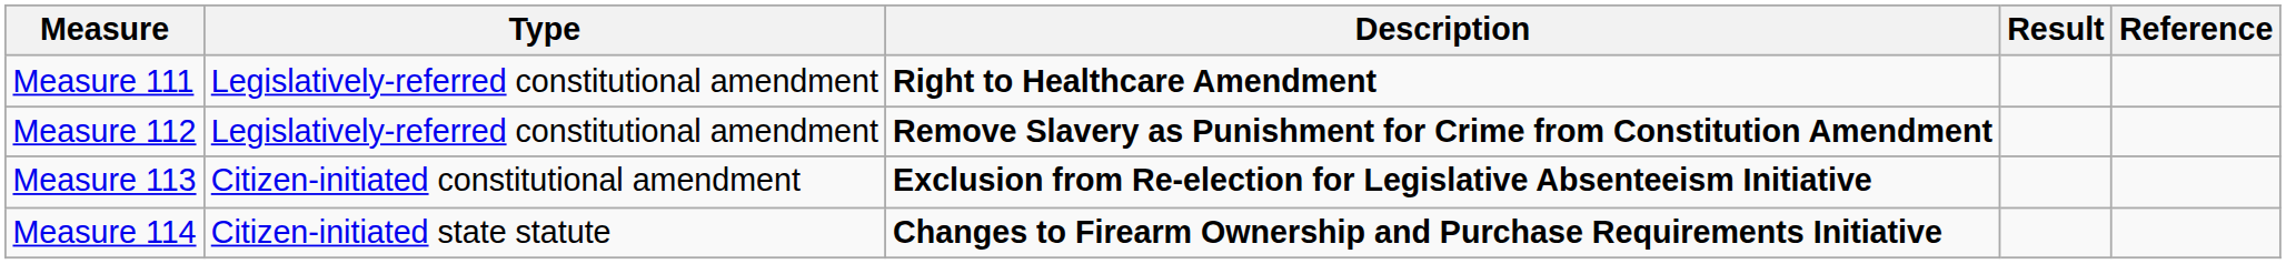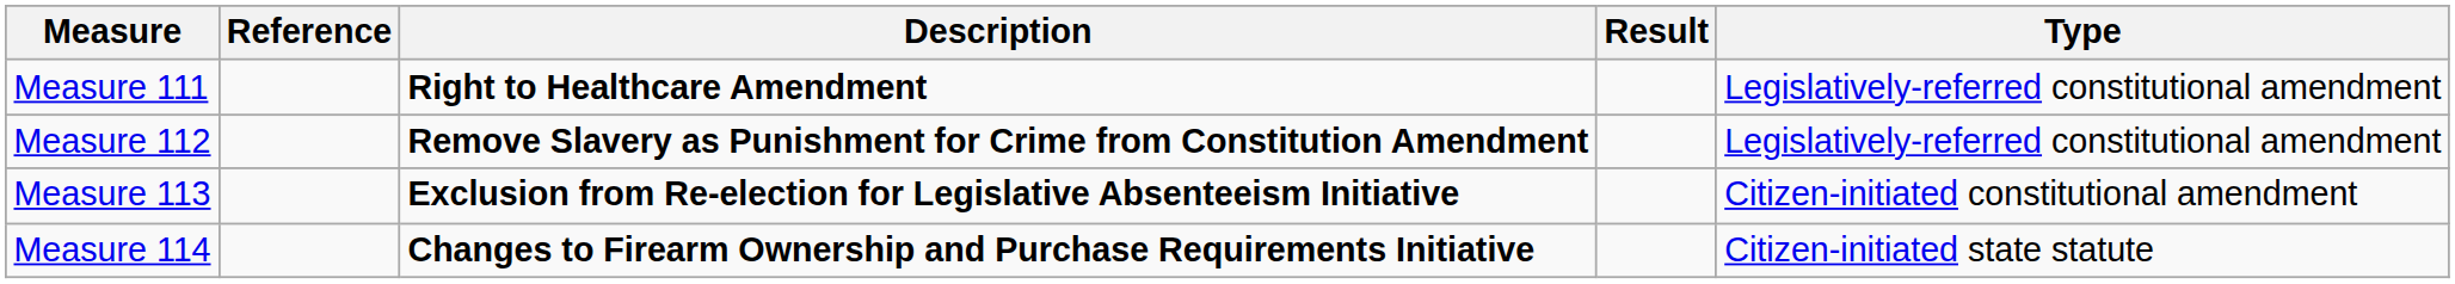 <table class="wikitable">
 <tr>
 <th>Measure</th>
-<th>Type</th>
+<th>Reference</th>
 <th>Description</th>
 <th>Result</th>
-<th>Reference</th>
+<th>Type</th>
 </tr>
 <tr>
 <td><a href='#'>Measure 111</a></td>
-<td><a href='#'>Legislatively-referred</a> constitutional amendment</td>
+<td></td>
 <td><strong>Right to Healthcare Amendment</strong></td>
 <td></td>
-<td></td>
+<td><a href='#'>Legislatively-referred</a> constitutional amendment</td>
 </tr>
 <tr>
 <td><a href='#'>Measure 112</a></td>
-<td><a href='#'>Legislatively-referred</a> constitutional amendment</td>
+<td></td>
 <td><strong>Remove Slavery as Punishment for Crime from Constitution Amendment</strong></td>
 <td></td>
-<td></td>
+<td><a href='#'>Legislatively-referred</a> constitutional amendment</td>
 </tr>
 <tr>
 <td><a href='#'>Measure 113</a></td>
-<td><a href='#'>Citizen-initiated</a> constitutional amendment</td>
+<td></td>
 <td><strong>Exclusion from Re-election for Legislative Absenteeism Initiative</strong></td>
 <td></td>
-<td></td>
+<td><a href='#'>Citizen-initiated</a> constitutional amendment</td>
 </tr>
 <tr>
 <td><a href='#'>Measure 114</a></td>
-<td><a href='#'>Citizen-initiated</a> state statute</td>
+<td></td>
 <td><strong>Changes to Firearm Ownership and Purchase Requirements Initiative</strong></td>
 <td></td>
-<td></td>
+<td><a href='#'>Citizen-initiated</a> state statute</td>
 </tr>
 </table>
